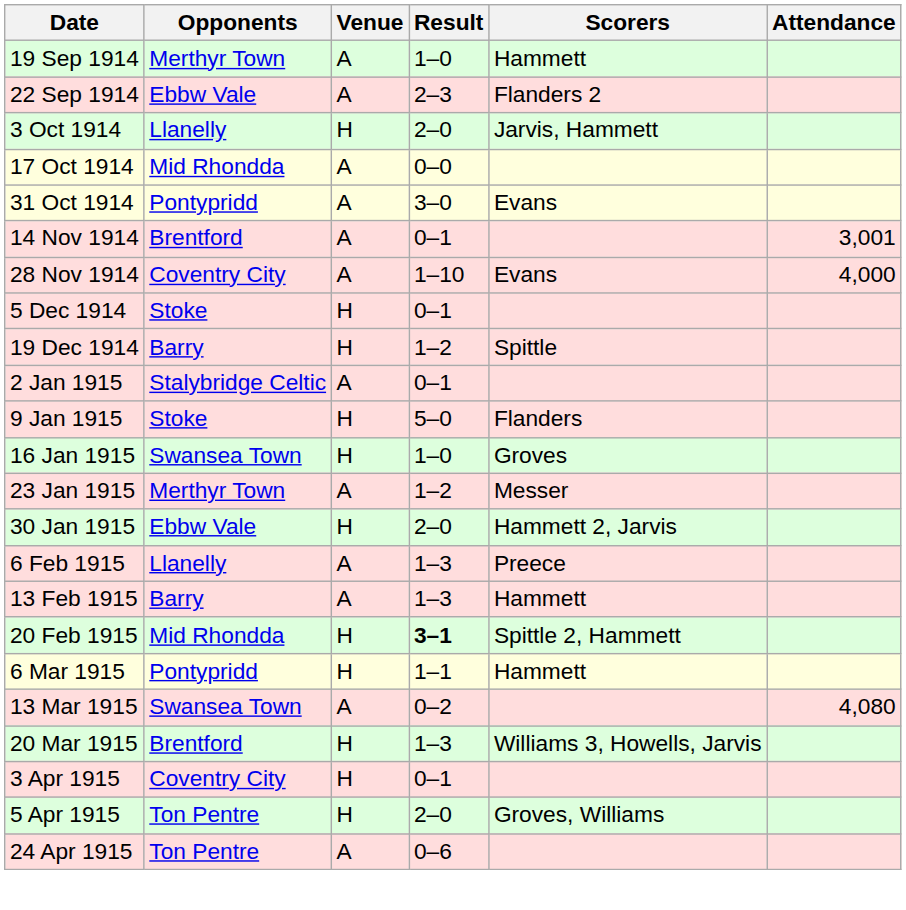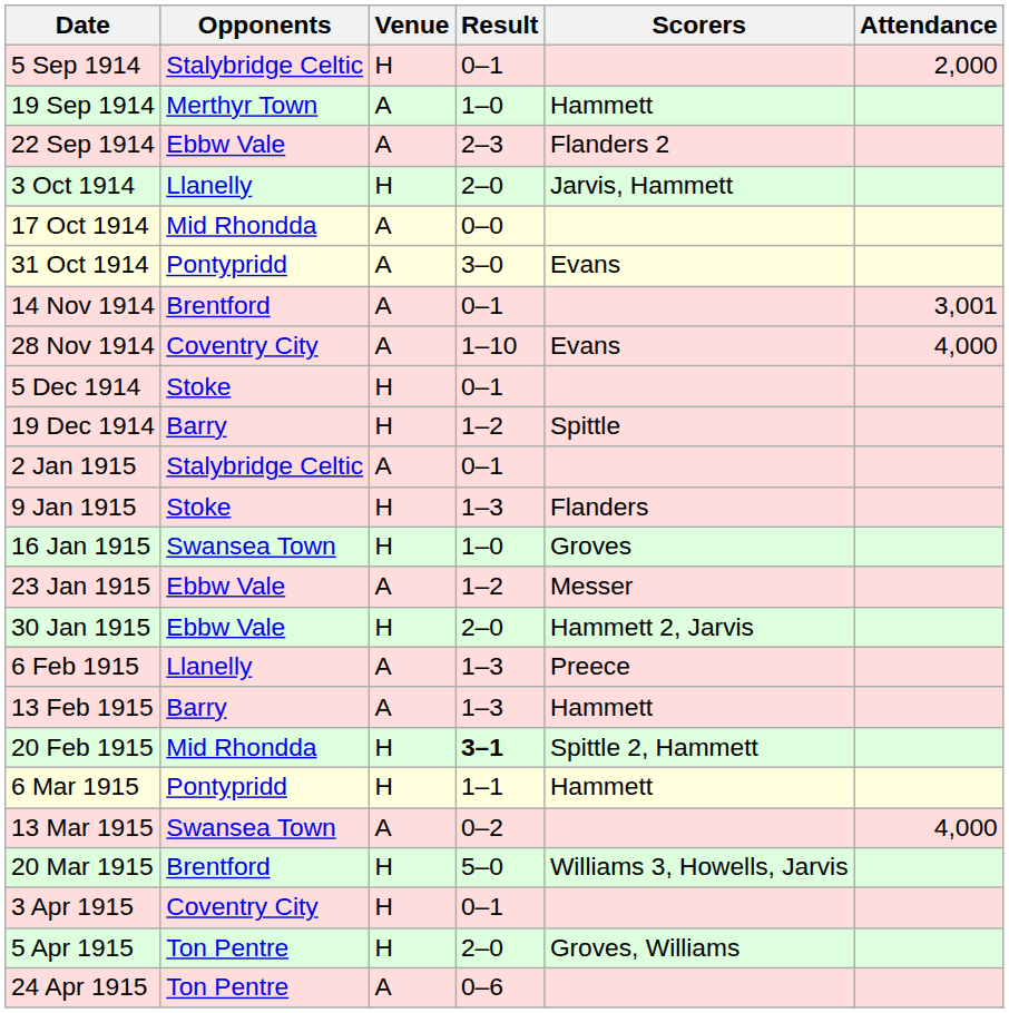 <table class="wikitable sortable">
 <tr>
 <th>Date</th>
 <th>Opponents</th>
 <th>Venue</th>
 <th>Result</th>
 <th>Scorers</th>
 <th>Attendance</th>
+</tr>
+<tr bgcolor="#ffdddd">
+<td>5 Sep 1914</td>
+<td><a href='#'>Stalybridge Celtic</a></td>
+<td>H</td>
+<td>0–1</td>
+<td></td>
+<td align="right">2,000</td>
 </tr>
 <tr bgcolor="#ddffdd">
 <td>19 Sep 1914</td>
 <td><a href='#'>Merthyr Town</a></td>
 <td>A</td>
 <td>1–0</td>
 <td>Hammett</td>
 <td></td>
 </tr>
 <tr bgcolor="#ffdddd">
 <td>22 Sep 1914</td>
 <td><a href='#'>Ebbw Vale</a></td>
 <td>A</td>
 <td>2–3</td>
 <td>Flanders 2</td>
 <td></td>
 </tr>
 <tr bgcolor="#ddffdd">
 <td>3 Oct 1914</td>
 <td><a href='#'>Llanelly</a></td>
 <td>H</td>
 <td>2–0</td>
 <td>Jarvis, Hammett</td>
 <td></td>
 </tr>
 <tr bgcolor="#ffffdd">
 <td>17 Oct 1914</td>
 <td><a href='#'>Mid Rhondda</a></td>
 <td>A</td>
 <td>0–0</td>
 <td></td>
 <td></td>
 </tr>
 <tr bgcolor="#ffffdd">
 <td>31 Oct 1914</td>
 <td><a href='#'>Pontypridd</a></td>
 <td>A</td>
 <td>3–0</td>
 <td>Evans</td>
 <td></td>
 </tr>
 <tr bgcolor="#ffdddd">
 <td>14 Nov 1914</td>
 <td><a href='#'>Brentford</a></td>
 <td>A</td>
 <td>0–1</td>
 <td></td>
 <td align="right">3,001</td>
 </tr>
 <tr bgcolor="#ffdddd">
 <td>28 Nov 1914</td>
 <td><a href='#'>Coventry City</a></td>
 <td>A</td>
 <td>1–10</td>
 <td>Evans</td>
 <td align="right">4,000</td>
 </tr>
 <tr bgcolor="#ffdddd">
 <td>5 Dec 1914</td>
 <td><a href='#'>Stoke</a></td>
 <td>H</td>
 <td>0–1</td>
 <td></td>
 <td></td>
 </tr>
 <tr bgcolor="#ffdddd">
 <td>19 Dec 1914</td>
 <td><a href='#'>Barry</a></td>
 <td>H</td>
 <td>1–2</td>
 <td>Spittle</td>
 <td></td>
 </tr>
 <tr bgcolor="#ffdddd">
 <td>2 Jan 1915</td>
 <td><a href='#'>Stalybridge Celtic</a></td>
 <td>A</td>
 <td>0–1</td>
 <td></td>
 <td></td>
 </tr>
 <tr bgcolor="#ffdddd">
 <td>9 Jan 1915</td>
 <td><a href='#'>Stoke</a></td>
 <td>H</td>
-<td>5–0</td>
+<td>1–3</td>
 <td>Flanders</td>
 <td></td>
 </tr>
 <tr bgcolor="#ddffdd">
 <td>16 Jan 1915</td>
 <td><a href='#'>Swansea Town</a></td>
 <td>H</td>
 <td>1–0</td>
 <td>Groves</td>
 <td></td>
 </tr>
 <tr bgcolor="#ffdddd">
 <td>23 Jan 1915</td>
-<td><a href='#'>Merthyr Town</a></td>
+<td><a href='#'>Ebbw Vale</a></td>
 <td>A</td>
 <td>1–2</td>
 <td>Messer</td>
 <td></td>
 </tr>
 <tr bgcolor="#ddffdd">
 <td>30 Jan 1915</td>
 <td><a href='#'>Ebbw Vale</a></td>
 <td>H</td>
 <td>2–0</td>
 <td>Hammett 2, Jarvis</td>
 <td></td>
 </tr>
 <tr bgcolor="#ffdddd">
 <td>6 Feb 1915</td>
 <td><a href='#'>Llanelly</a></td>
 <td>A</td>
 <td>1–3</td>
 <td>Preece</td>
 <td></td>
 </tr>
 <tr bgcolor="#ffdddd">
 <td>13 Feb 1915</td>
 <td><a href='#'>Barry</a></td>
 <td>A</td>
 <td>1–3</td>
 <td>Hammett</td>
 <td></td>
 </tr>
 <tr bgcolor="#ddffdd">
 <td>20 Feb 1915</td>
 <td><a href='#'>Mid Rhondda</a></td>
 <td>H</td>
 <td><strong>3–1</strong></td>
 <td>Spittle 2, Hammett</td>
 <td></td>
 </tr>
 <tr bgcolor="#ffffdd">
 <td>6 Mar 1915</td>
 <td><a href='#'>Pontypridd</a></td>
 <td>H</td>
 <td>1–1</td>
 <td>Hammett</td>
 <td></td>
 </tr>
 <tr bgcolor="#ffdddd">
 <td>13 Mar 1915</td>
 <td><a href='#'>Swansea Town</a></td>
 <td>A</td>
 <td>0–2</td>
 <td></td>
-<td align="right">4,080</td>
+<td align="right">4,000</td>
 </tr>
 <tr bgcolor="#ddffdd">
 <td>20 Mar 1915</td>
 <td><a href='#'>Brentford</a></td>
 <td>H</td>
-<td>1–3</td>
+<td>5–0</td>
 <td>Williams 3, Howells, Jarvis</td>
 <td></td>
 </tr>
 <tr bgcolor="#ffdddd">
 <td>3 Apr 1915</td>
 <td><a href='#'>Coventry City</a></td>
 <td>H</td>
 <td>0–1</td>
 <td></td>
 <td></td>
 </tr>
 <tr bgcolor="#ddffdd">
 <td>5 Apr 1915</td>
 <td><a href='#'>Ton Pentre</a></td>
 <td>H</td>
 <td>2–0</td>
 <td>Groves, Williams</td>
 <td></td>
 </tr>
 <tr bgcolor="#ffdddd">
 <td>24 Apr 1915</td>
 <td><a href='#'>Ton Pentre</a></td>
 <td>A</td>
 <td>0–6</td>
 <td></td>
 <td></td>
 </tr>
 </table>
